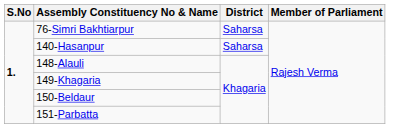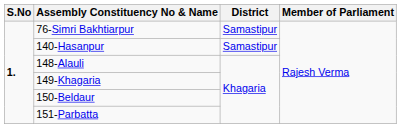 <table class="wikitable">
 <tr>
 <th>S.No</th>
 <th>Assembly Constituency No & Name</th>
 <th>District</th>
 <th>Member of Parliament</th>
 </tr>
 <tr>
 <td rowspan="6"><strong>1.</strong></td>
 <td>76-<a href='#'>Simri Bakhtiarpur</a></td>
-<td><a href='#'>Saharsa</a></td>
+<td><a href='#'>Samastipur</a></td>
 <td rowspan="6"><a href='#'>Rajesh Verma</a></td>
 </tr>
 <tr>
 <td>140-<a href='#'>Hasanpur</a></td>
-<td><a href='#'>Saharsa</a></td>
+<td><a href='#'>Samastipur</a></td>
 </tr>
 <tr>
 <td>148-<a href='#'>Alauli</a></td>
 <td rowspan="4"><a href='#'>Khagaria</a></td>
 </tr>
 <tr>
 <td>149-<a href='#'>Khagaria</a></td>
 </tr>
 <tr>
 <td>150-<a href='#'>Beldaur</a></td>
 </tr>
 <tr>
 <td>151-<a href='#'>Parbatta</a></td>
 </tr>
 </table>
